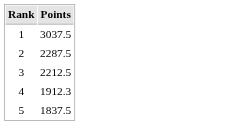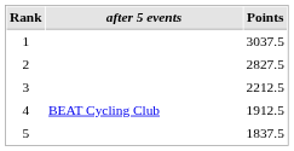 <table cellspacing="1" cellpadding="3" style="border:1px solid #aaa; font-size:90%;">
 <tr style="background:#e4e4e4;">
 <th style="border-bottom:1px solid #aaa; width:10px;">Rank</th>
+<th style="border-bottom:1px solid #aaa; width:200px; white-space:nowrap;"><em>after 5 events</em> </th>
 <th style="border-bottom:1px solid #aaa; width:20px;">Points</th>
 </tr>
 <tr>
 <td style="text-align:center;">1</td>
+<td></td>
 <td align="right">3037.5</td>
 </tr>
 <tr>
 <td style="text-align:center;">2</td>
-<td align="right">2287.5</td>
+<td></td>
+<td align="right">2827.5</td>
 </tr>
 <tr>
 <td style="text-align:center;">3</td>
+<td></td>
 <td align="right">2212.5</td>
 </tr>
 <tr>
 <td style="text-align:center;">4</td>
-<td align="right">1912.3</td>
+<td><a href='#'>BEAT Cycling Club</a></td>
+<td align="right">1912.5</td>
 </tr>
 <tr>
 <td style="text-align:center;">5</td>
+<td></td>
 <td align="right">1837.5</td>
 </tr>
 </table>
